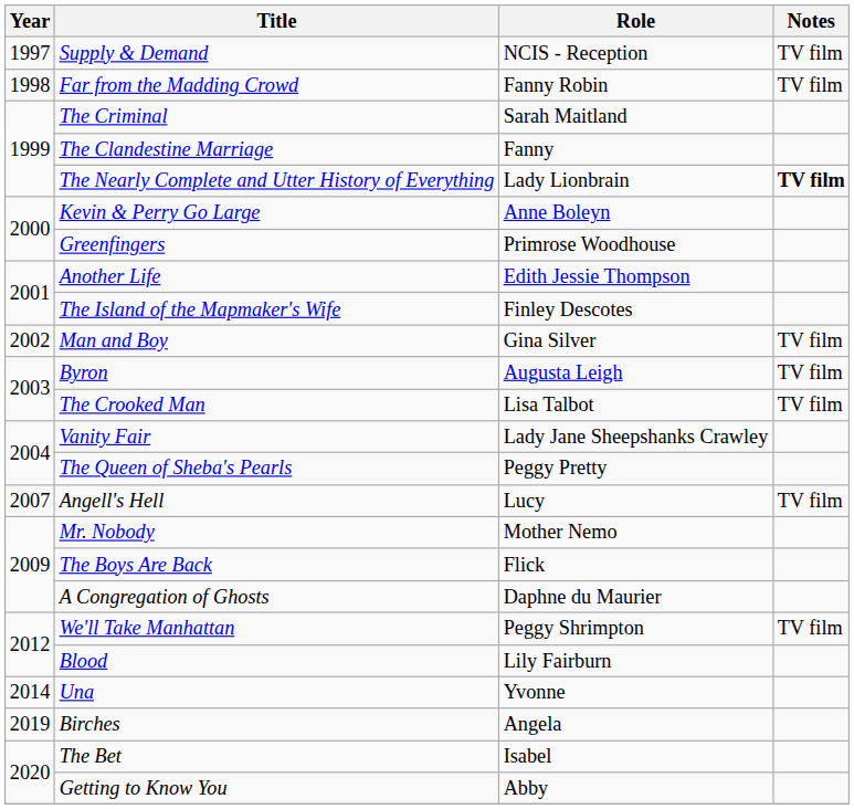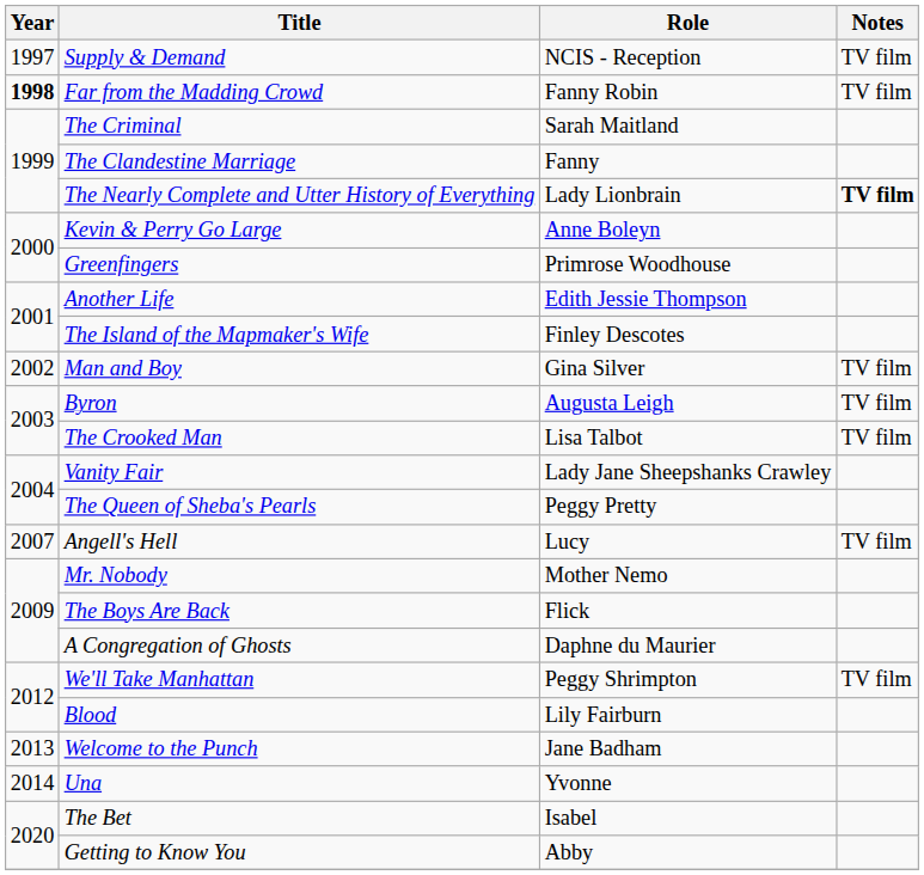 <table class="wikitable sortable">
 <tr>
 <th>Year</th>
 <th>Title</th>
 <th>Role</th>
 <th class="unsortable">Notes</th>
 </tr>
 <tr>
 <td>1997</td>
 <td><em><a href='#'>Supply & Demand</a></em></td>
 <td>NCIS - Reception</td>
 <td>TV film</td>
 </tr>
 <tr>
-<td>1998</td>
+<td><strong>1998</strong></td>
 <td><em><a href='#'>Far from the Madding Crowd</a></em></td>
 <td>Fanny Robin</td>
 <td>TV film</td>
 </tr>
 <tr>
 <td rowspan="3">1999</td>
 <td><em><a href='#'>The Criminal</a></em></td>
 <td>Sarah Maitland</td>
 <td></td>
 </tr>
 <tr>
 <td><em><a href='#'>The Clandestine Marriage</a></em></td>
 <td>Fanny</td>
 <td></td>
 </tr>
 <tr>
 <td><em><a href='#'>The Nearly Complete and Utter History of Everything</a></em></td>
 <td>Lady Lionbrain</td>
 <td><strong>TV film</strong></td>
 </tr>
 <tr>
 <td rowspan="2">2000</td>
 <td><em><a href='#'>Kevin & Perry Go Large</a></em></td>
 <td><a href='#'>Anne Boleyn</a></td>
 <td></td>
 </tr>
 <tr>
 <td><em><a href='#'>Greenfingers</a></em></td>
 <td>Primrose Woodhouse</td>
 <td></td>
 </tr>
 <tr>
 <td rowspan="2">2001</td>
 <td><em><a href='#'>Another Life</a></em></td>
 <td><a href='#'>Edith Jessie Thompson</a></td>
 <td></td>
 </tr>
 <tr>
 <td><em><a href='#'>The Island of the Mapmaker's Wife</a></em></td>
 <td>Finley Descotes</td>
 <td></td>
 </tr>
 <tr>
 <td>2002</td>
 <td><em><a href='#'>Man and Boy</a></em></td>
 <td>Gina Silver</td>
 <td>TV film</td>
 </tr>
 <tr>
 <td rowspan="2">2003</td>
 <td><em><a href='#'>Byron</a></em></td>
 <td><a href='#'>Augusta Leigh</a></td>
 <td>TV film</td>
 </tr>
 <tr>
 <td><em><a href='#'>The Crooked Man</a></em></td>
 <td>Lisa Talbot</td>
 <td>TV film</td>
 </tr>
 <tr>
 <td rowspan="2">2004</td>
 <td><em><a href='#'>Vanity Fair</a></em></td>
 <td>Lady Jane Sheepshanks Crawley</td>
 <td></td>
 </tr>
 <tr>
 <td><em><a href='#'>The Queen of Sheba's Pearls</a></em></td>
 <td>Peggy Pretty</td>
 <td></td>
 </tr>
 <tr>
 <td>2007</td>
 <td><em>Angell's Hell</em></td>
 <td>Lucy</td>
 <td>TV film</td>
 </tr>
 <tr>
 <td rowspan="3">2009</td>
 <td><em><a href='#'>Mr. Nobody</a></em></td>
 <td>Mother Nemo</td>
 <td></td>
 </tr>
 <tr>
 <td><em><a href='#'>The Boys Are Back</a></em></td>
 <td>Flick</td>
 <td></td>
 </tr>
 <tr>
 <td><em>A Congregation of Ghosts</em></td>
 <td>Daphne du Maurier</td>
 <td></td>
 </tr>
 <tr>
 <td rowspan="2">2012</td>
 <td><em><a href='#'>We'll Take Manhattan</a></em></td>
 <td>Peggy Shrimpton</td>
 <td>TV film</td>
 </tr>
 <tr>
 <td><em><a href='#'>Blood</a></em></td>
 <td>Lily Fairburn</td>
 <td></td>
 </tr>
 <tr>
+<td>2013</td>
+<td><em><a href='#'>Welcome to the Punch</a></em></td>
+<td>Jane Badham</td>
+<td></td>
+</tr>
+<tr>
 <td>2014</td>
 <td><em><a href='#'>Una</a></em></td>
 <td>Yvonne</td>
-<td></td>
-</tr>
-<tr>
-<td>2019</td>
-<td><em>Birches</em></td>
-<td>Angela</td>
 <td></td>
 </tr>
 <tr>
 <td rowspan="2">2020</td>
 <td><em>The Bet</em></td>
 <td>Isabel</td>
 <td></td>
 </tr>
 <tr>
 <td><em>Getting to Know You</em></td>
 <td>Abby</td>
 <td></td>
 </tr>
 <tr>
 </tr>
 </table>
